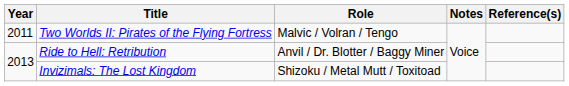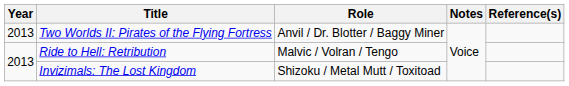 <table class="wikitable sortable">
 <tr>
 <th>Year</th>
 <th>Title</th>
 <th>Role</th>
 <th class="unsortable">Notes</th>
 <th class="unsortable">Reference(s)</th>
 </tr>
 <tr>
-<td>2011</td>
+<td>2013</td>
 <td><em><a href='#'>Two Worlds II: Pirates of the Flying Fortress</a></em></td>
-<td>Malvic / Volran / Tengo</td>
+<td>Anvil / Dr. Blotter / Baggy Miner</td>
 <td rowspan="3">Voice</td>
 <td></td>
 </tr>
 <tr>
 <td rowspan="2">2013</td>
 <td><em><a href='#'>Ride to Hell: Retribution</a></em></td>
-<td>Anvil / Dr. Blotter / Baggy Miner</td>
+<td>Malvic / Volran / Tengo</td>
 <td></td>
 </tr>
 <tr>
 <td><em><a href='#'>Invizimals: The Lost Kingdom</a></em></td>
 <td>Shizoku / Metal Mutt / Toxitoad</td>
 <td></td>
 </tr>
 </table>
